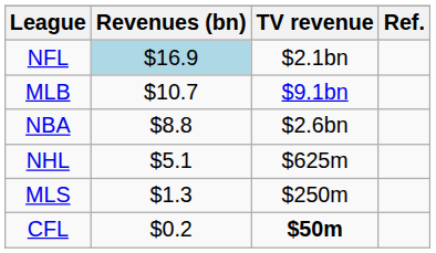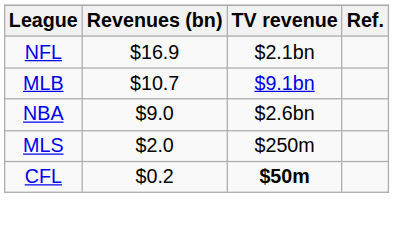 <table class="wikitable sortable" style="text-align: center;float:right;">
 <tr>
 </tr>
 <tr>
 <th>League</th>
 <th>Revenues (bn)</th>
 <th>TV revenue</th>
 <th>Ref.</th>
 </tr>
 <tr>
 <td><a href='#'>NFL</a></td>
-<td style="background: lightblue;">$16.9</td>
+<td>$16.9</td>
 <td>$2.1bn</td>
 <td></td>
 </tr>
 <tr>
 <td><a href='#'>MLB</a></td>
 <td>$10.7</td>
 <td><a href='#'>$9.1bn</a></td>
 <td></td>
 </tr>
 <tr>
 <td><a href='#'>NBA</a></td>
-<td>$8.8</td>
+<td>$9.0</td>
 <td>$2.6bn</td>
 <td></td>
 </tr>
 <tr>
-<td><a href='#'>NHL</a></td>
-<td>$5.1</td>
-<td>$625m</td>
-<td></td>
-</tr>
-<tr>
 <td><a href='#'>MLS</a></td>
-<td>$1.3</td>
+<td>$2.0</td>
 <td>$250m</td>
 <td></td>
 </tr>
 <tr>
 <td><a href='#'>CFL</a></td>
 <td>$0.2</td>
 <td><strong>$50m</strong></td>
 <td></td>
 </tr>
 </table>
